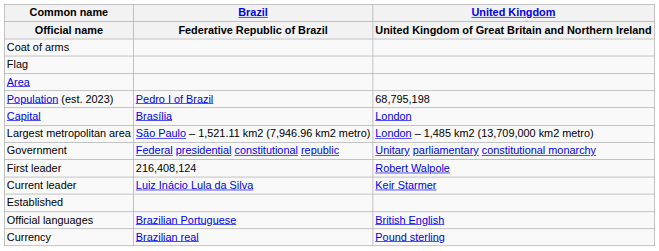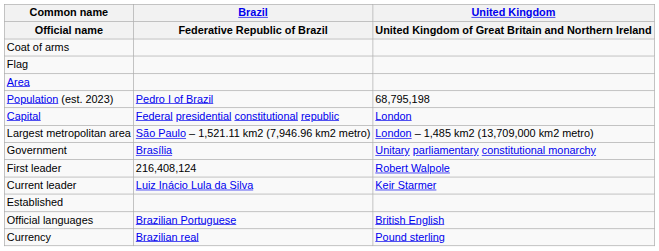 <table class="wikitable">
 <tr>
 <th>Common name</th>
 <th><a href='#'>Brazil</a></th>
 <th><a href='#'>United Kingdom</a></th>
 </tr>
 <tr>
 <th>Official name</th>
 <th>Federative Republic of Brazil</th>
 <th>United Kingdom of Great Britain and Northern Ireland</th>
 </tr>
 <tr>
 <td>Coat of arms</td>
 <td style="text-align:center"></td>
 <td style="text-align:center"></td>
 </tr>
 <tr>
 <td>Flag</td>
 <td style="text-align:center"></td>
 <td style="text-align:center"></td>
 </tr>
 <tr>
 <td><a href='#'>Area</a></td>
 <td></td>
 <td></td>
 </tr>
 <tr>
 <td><a href='#'>Population</a> (est. 2023)</td>
 <td><a href='#'>Pedro I of Brazil</a></td>
 <td>68,795,198</td>
 </tr>
 <tr>
 <td><a href='#'>Capital</a></td>
-<td><a href='#'>Brasília</a></td>
+<td><a href='#'>Federal</a> <a href='#'>presidential</a> <a href='#'>constitutional</a> <a href='#'>republic</a></td>
 <td><a href='#'>London</a></td>
 </tr>
 <tr>
 <td>Largest metropolitan area</td>
 <td><a href='#'>São Paulo</a> – 1,521.11 km2 (7,946.96 km2 metro)</td>
 <td><a href='#'>London</a> – 1,485 km2  (13,709,000 km2 metro)</td>
 </tr>
 <tr>
 <td>Government</td>
-<td><a href='#'>Federal</a> <a href='#'>presidential</a> <a href='#'>constitutional</a> <a href='#'>republic</a></td>
+<td><a href='#'>Brasília</a></td>
 <td><a href='#'>Unitary</a> <a href='#'>parliamentary</a> <a href='#'>constitutional monarchy</a></td>
 </tr>
 <tr>
 <td>First leader</td>
 <td>216,408,124</td>
 <td><a href='#'>Robert Walpole</a></td>
 </tr>
 <tr>
 <td>Current leader</td>
 <td><a href='#'>Luiz Inácio Lula da Silva</a></td>
 <td><a href='#'>Keir Starmer</a></td>
 </tr>
 <tr>
 <td>Established</td>
 <td></td>
 <td></td>
 </tr>
 <tr>
 <td>Official languages</td>
 <td><a href='#'>Brazilian Portuguese</a></td>
 <td><a href='#'>British English</a></td>
 </tr>
 <tr>
 <td>Currency</td>
 <td><a href='#'>Brazilian real</a></td>
 <td><a href='#'>Pound sterling</a></td>
 </tr>
 </table>
